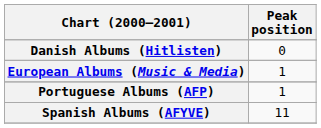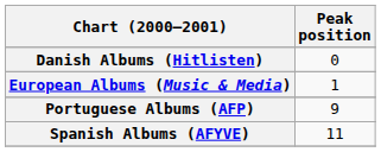 <table class="wikitable sortable plainrowheaders" style="text-align:center">
 <tr>
 <th scope="col">Chart (2000–2001)</th>
 <th scope="col">Peak<br>position</th>
 </tr>
 <tr>
 </tr>
 <tr>
 </tr>
 <tr>
 </tr>
 <tr>
 </tr>
 <tr>
 </tr>
 <tr>
 <th scope="row">Danish Albums (<a href='#'>Hitlisten</a>)</th>
 <td align="center">0</td>
 </tr>
 <tr>
 </tr>
 <tr>
 <th scope="row"><a href='#'>European Albums</a> (<em><a href='#'>Music & Media</a></em>)</th>
 <td align="center">1</td>
 </tr>
 <tr>
 </tr>
 <tr>
 </tr>
 <tr>
 </tr>
 <tr>
 </tr>
 <tr>
 </tr>
 <tr>
 </tr>
 <tr>
 </tr>
 <tr>
 </tr>
 <tr>
 </tr>
 <tr>
 <th scope="row">Portuguese Albums (<a href='#'>AFP</a>)</th>
-<td align="center">1</td>
+<td align="center">9</td>
 </tr>
 <tr>
 </tr>
 <tr>
 <th scope="row">Spanish Albums (<a href='#'>AFYVE</a>)</th>
 <td align="center">11</td>
 </tr>
 <tr>
 </tr>
 <tr>
 </tr>
 <tr>
 </tr>
 <tr>
 </tr>
 <tr>
 </tr>
 </table>
